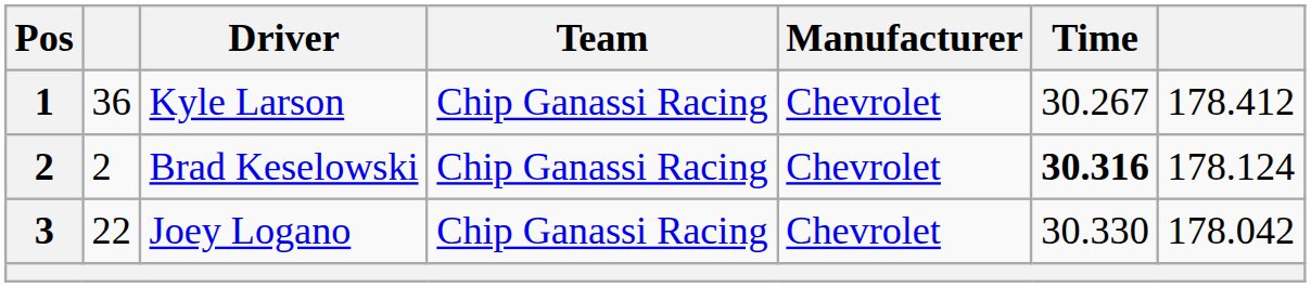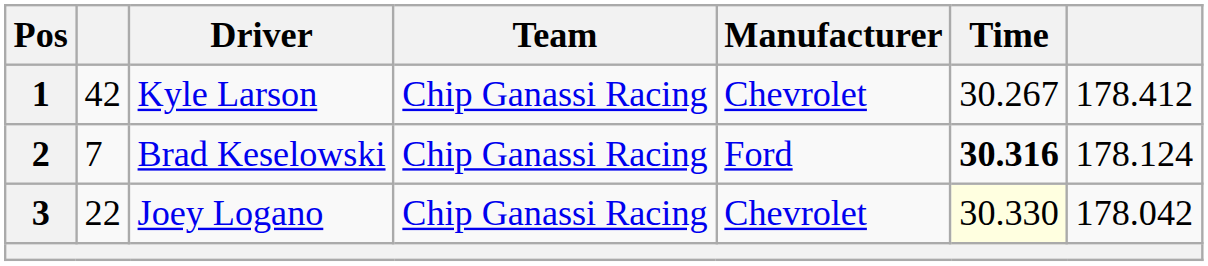 <table class="wikitable" style="font-size:95%">
 <tr>
 <th>Pos</th>
 <th></th>
 <th>Driver</th>
 <th>Team</th>
 <th>Manufacturer</th>
 <th>Time</th>
 <th></th>
 </tr>
 <tr>
 <th>1</th>
-<td>36</td>
+<td>42</td>
 <td><a href='#'>Kyle Larson</a></td>
 <td><a href='#'>Chip Ganassi Racing</a></td>
 <td><a href='#'>Chevrolet</a></td>
 <td>30.267</td>
 <td>178.412</td>
 </tr>
 <tr>
 <th>2</th>
-<td>2</td>
+<td>7</td>
 <td><a href='#'>Brad Keselowski</a></td>
 <td><a href='#'>Chip Ganassi Racing</a></td>
-<td><a href='#'>Chevrolet</a></td>
+<td><a href='#'>Ford</a></td>
 <td><strong>30.316</strong></td>
 <td>178.124</td>
 </tr>
 <tr>
 <th>3</th>
 <td>22</td>
 <td><a href='#'>Joey Logano</a></td>
 <td><a href='#'>Chip Ganassi Racing</a></td>
 <td><a href='#'>Chevrolet</a></td>
-<td>30.330</td>
+<td style="background: lightyellow;">30.330</td>
 <td>178.042</td>
 </tr>
 <tr>
 <th colspan="7"></th>
 </tr>
 </table>
